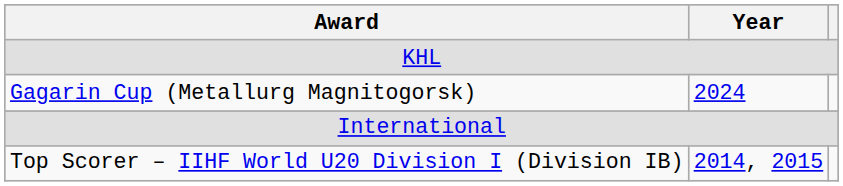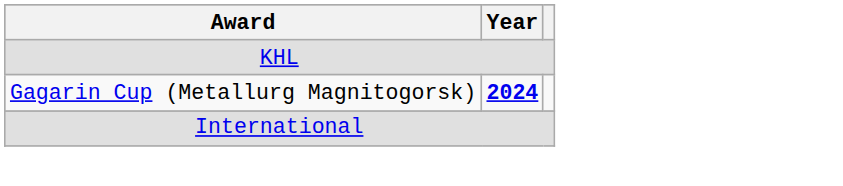 <table class="wikitable">
 <tr>
 <th>Award</th>
 <th>Year</th>
 <th></th>
 </tr>
 <tr ALIGN="center" bgcolor="#e0e0e0">
 <td colspan="3"><a href='#'>KHL</a></td>
 </tr>
 <tr>
 <td><a href='#'>Gagarin Cup</a> (Metallurg Magnitogorsk)</td>
-<td><a href='#'>2024</a></td>
+<td><strong><a href='#'>2024</a></strong></td>
 <td></td>
 </tr>
 <tr ALIGN="center" bgcolor="#e0e0e0">
 <td colspan="3"><a href='#'>International</a></td>
 </tr>
-<tr>
-<td>Top Scorer – <a href='#'>IIHF World U20 Division I</a> (Division IB)</td>
-<td><a href='#'>2014</a>, <a href='#'>2015</a></td>
-<td></td>
-</tr>
 </table>
